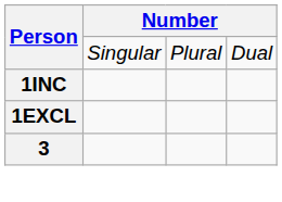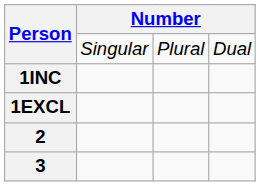 <table class="wikitable">
 <tr>
 <th rowspan=2 align=center><a href='#'>Person</a></th>
 <th colspan=3 align=center><a href='#'>Number</a></th>
 </tr>
 <tr>
 <td align=center><em>Singular</em></td>
 <td align=center><em>Plural</em></td>
 <td align=center><em>Dual</em></td>
 </tr>
 <tr>
 <th>1INC</th>
 <td></td>
 <td align=center></td>
 <td></td>
 </tr>
 <tr>
 <th>1EXCL</th>
 <td align=center></td>
 <td></td>
 <td></td>
 </tr>
 <tr>
+<th>2</th>
+<td align=center></td>
+<td align=center></td>
+<td></td>
+</tr>
+<tr>
 <th>3</th>
 <td align=center></td>
 <td align=center></td>
 <td></td>
 </tr>
 </table>
